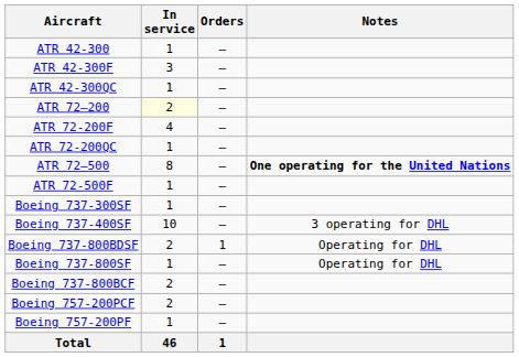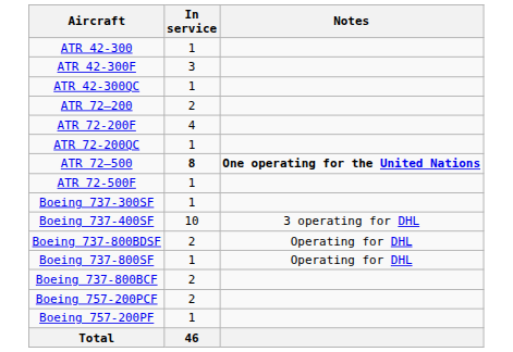 <table class="wikitable" style="margin:0.5em auto; text-align:center">
 <tr>
 <th>Aircraft</th>
 <th>In <br> service</th>
-<th>Orders</th>
 <th>Notes</th>
 </tr>
 <tr>
 <td><a href='#'>ATR 42-300</a></td>
 <td>1</td>
-<td>—</td>
 <td></td>
 </tr>
 <tr>
 <td><a href='#'>ATR 42-300F</a></td>
 <td>3</td>
-<td>—</td>
 <td></td>
 </tr>
 <tr>
 <td><a href='#'>ATR 42-300QC</a></td>
 <td>1</td>
-<td>—</td>
 <td></td>
 </tr>
 <tr>
 <td><a href='#'>ATR 72–200</a></td>
-<td style="background: lightyellow;">2</td>
-<td>—</td>
+<td>2</td>
 <td></td>
 </tr>
 <tr>
 <td><a href='#'>ATR 72-200F</a></td>
 <td>4</td>
-<td>—</td>
 <td></td>
 </tr>
 <tr>
 <td><a href='#'>ATR 72-200QC</a></td>
 <td>1</td>
-<td>—</td>
 <td></td>
 </tr>
 <tr>
 <td><a href='#'>ATR 72–500</a></td>
-<td>8</td>
-<td>—</td>
+<td><strong>8</strong></td>
 <td><strong>One operating for the <a href='#'>United Nations</a></strong></td>
 </tr>
 <tr>
 <td><a href='#'>ATR 72-500F</a></td>
 <td>1</td>
-<td>—</td>
 <td></td>
 </tr>
 <tr>
 <td><a href='#'>Boeing 737-300SF</a></td>
 <td>1</td>
-<td>—</td>
 <td></td>
 </tr>
 <tr>
 <td><a href='#'>Boeing 737-400SF</a></td>
 <td>10</td>
-<td>—</td>
 <td>3 operating for <a href='#'>DHL</a></td>
 </tr>
 <tr>
 <td><a href='#'>Boeing 737-800BDSF</a></td>
 <td>2</td>
-<td>1</td>
 <td>Operating for <a href='#'>DHL</a></td>
 </tr>
 <tr>
 <td><a href='#'>Boeing 737-800SF</a></td>
 <td>1</td>
-<td>—</td>
 <td>Operating for <a href='#'>DHL</a></td>
 </tr>
 <tr>
 <td><a href='#'>Boeing 737-800BCF</a></td>
 <td>2</td>
-<td>—</td>
 <td></td>
 </tr>
 <tr>
 <td><a href='#'>Boeing 757-200PCF</a></td>
 <td>2</td>
-<td>—</td>
 <td></td>
 </tr>
 <tr>
 <td><a href='#'>Boeing 757-200PF</a></td>
 <td>1</td>
-<td>—</td>
 <td></td>
 </tr>
 <tr>
 <th>Total</th>
 <th>46</th>
-<th>1</th>
 <th></th>
 </tr>
 </table>
